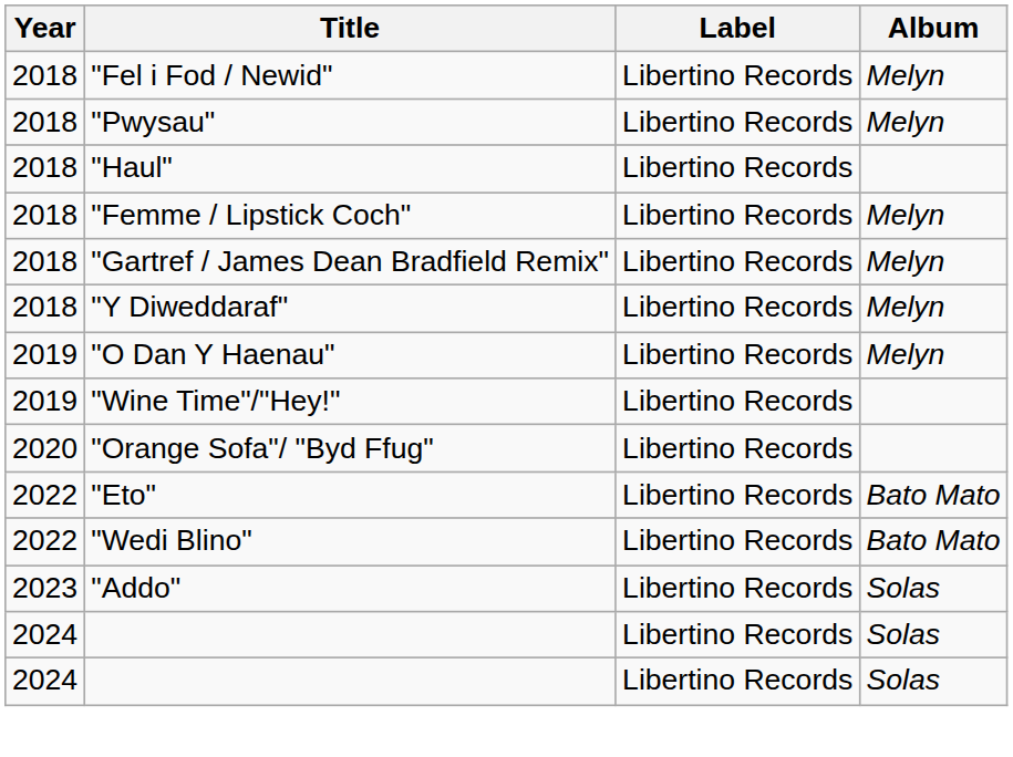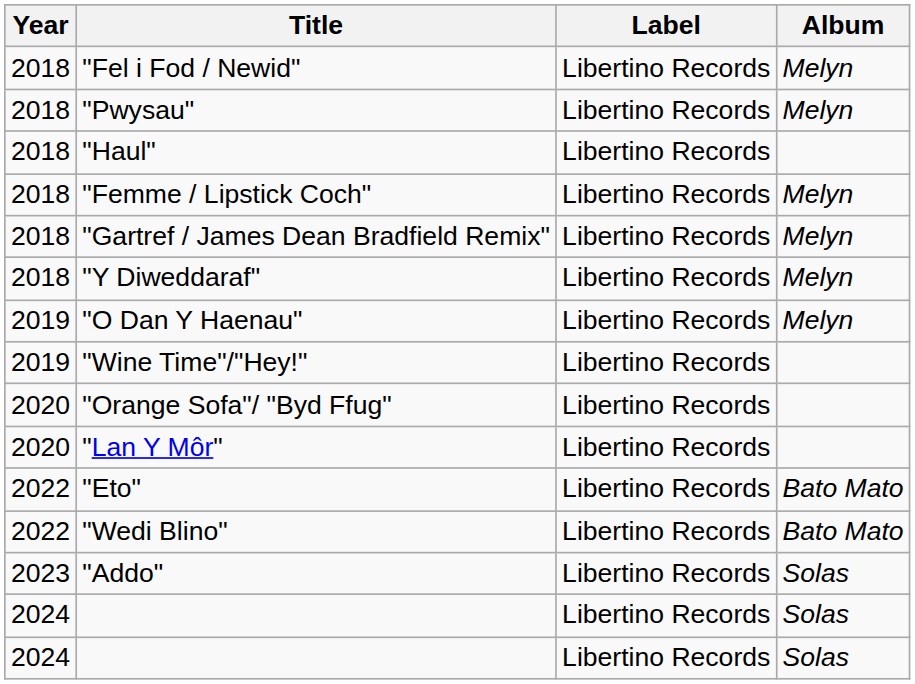 <table class="wikitable">
 <tr>
 <th>Year</th>
 <th>Title</th>
 <th>Label</th>
 <th>Album</th>
 </tr>
 <tr>
 <td>2018</td>
 <td>"Fel i Fod / Newid"</td>
 <td>Libertino Records</td>
 <td><em>Melyn</em></td>
 </tr>
 <tr>
 <td>2018</td>
 <td>"Pwysau"</td>
 <td>Libertino Records</td>
 <td><em>Melyn</em></td>
 </tr>
 <tr>
 <td>2018</td>
 <td>"Haul"</td>
 <td>Libertino Records</td>
 <td></td>
 </tr>
 <tr>
 <td>2018</td>
 <td>"Femme / Lipstick Coch"</td>
 <td>Libertino Records</td>
 <td><em>Melyn</em></td>
 </tr>
 <tr>
 <td>2018</td>
 <td>"Gartref / James Dean Bradfield Remix"</td>
 <td>Libertino Records</td>
 <td><em>Melyn</em></td>
 </tr>
 <tr>
 <td>2018</td>
 <td>"Y Diweddaraf"</td>
 <td>Libertino Records</td>
 <td><em>Melyn</em></td>
 </tr>
 <tr>
 <td>2019</td>
 <td>"O Dan Y Haenau"</td>
 <td>Libertino Records</td>
 <td><em>Melyn</em></td>
 </tr>
 <tr>
 <td>2019</td>
 <td>"Wine Time"/"Hey!"</td>
 <td>Libertino Records</td>
 <td></td>
 </tr>
 <tr>
 <td>2020</td>
 <td>"Orange Sofa"/ "Byd Ffug"</td>
 <td>Libertino Records</td>
 <td></td>
 </tr>
 <tr>
+<td>2020</td>
+<td>"<a href='#'>Lan Y Môr</a>"</td>
+<td>Libertino Records</td>
+<td></td>
+</tr>
+<tr>
 <td>2022</td>
 <td>"Eto"</td>
 <td>Libertino Records</td>
 <td><em>Bato Mato</em></td>
 </tr>
 <tr>
 <td>2022</td>
 <td>"Wedi Blino"</td>
 <td>Libertino Records</td>
 <td><em>Bato Mato</em></td>
 </tr>
 <tr>
 <td>2023</td>
 <td>"Addo"</td>
 <td>Libertino Records</td>
 <td><em>Solas</em></td>
 </tr>
 <tr>
 <td>2024</td>
 <td></td>
 <td>Libertino Records</td>
 <td><em>Solas</em></td>
 </tr>
 <tr>
 <td>2024</td>
 <td></td>
 <td>Libertino Records</td>
 <td><em>Solas</em></td>
 </tr>
 </table>
